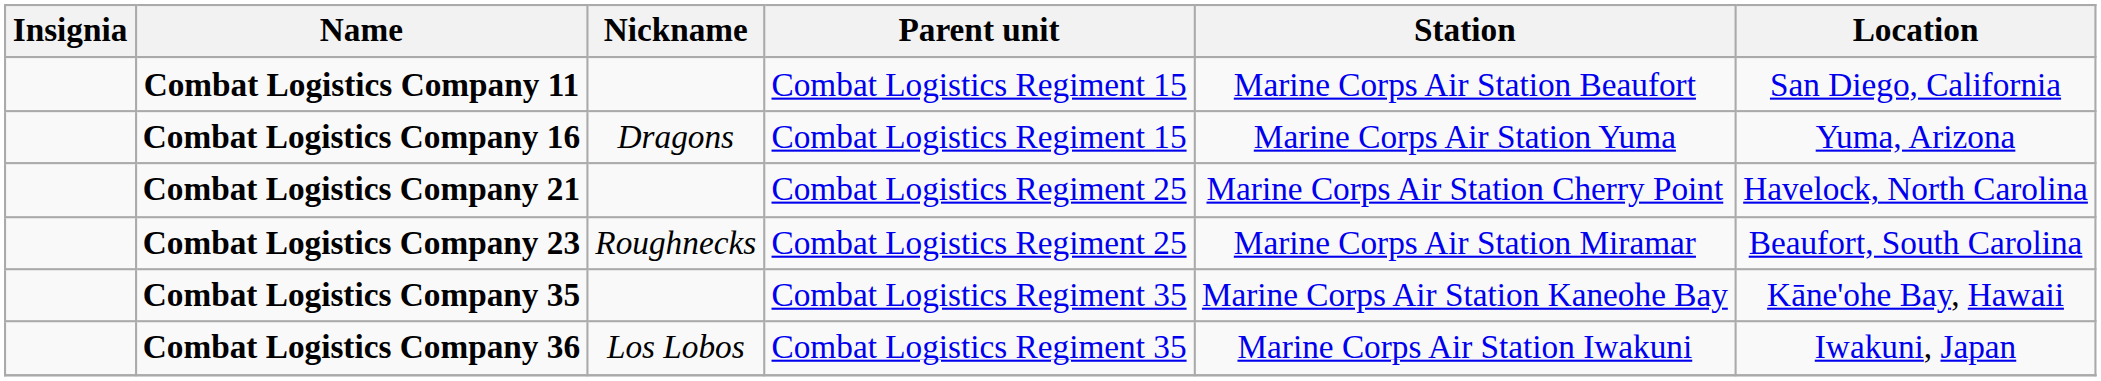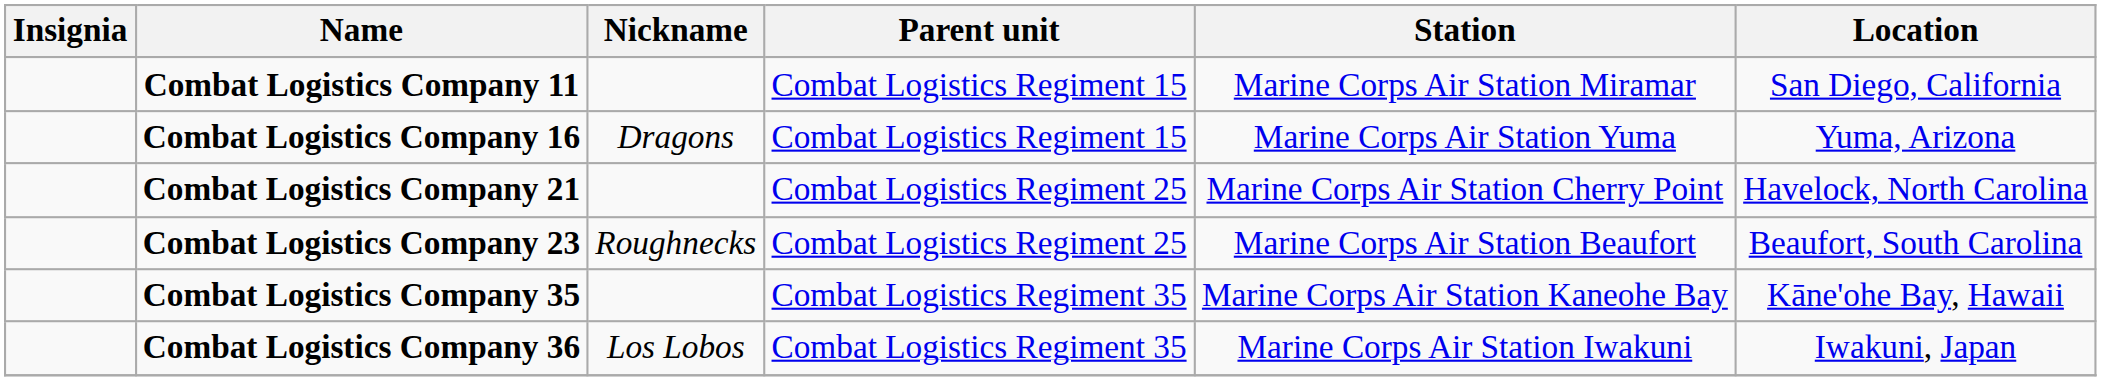 <table class="wikitable sortable" style="text-align:center;">
 <tr>
 <th>Insignia</th>
 <th>Name</th>
 <th>Nickname</th>
 <th>Parent unit</th>
 <th>Station</th>
 <th>Location</th>
 </tr>
 <tr>
 <td></td>
 <td><strong>Combat Logistics Company 11</strong></td>
 <td></td>
 <td><a href='#'>Combat Logistics Regiment 15</a></td>
-<td><a href='#'>Marine Corps Air Station Beaufort</a></td>
+<td><a href='#'>Marine Corps Air Station Miramar</a></td>
 <td><a href='#'>San Diego, California</a></td>
 </tr>
 <tr>
 <td></td>
 <td><strong>Combat Logistics Company 16</strong></td>
 <td><em>Dragons</em></td>
 <td><a href='#'>Combat Logistics Regiment 15</a></td>
 <td><a href='#'>Marine Corps Air Station Yuma</a></td>
 <td><a href='#'>Yuma, Arizona</a></td>
 </tr>
 <tr>
 <td></td>
 <td><strong>Combat Logistics Company 21</strong></td>
 <td></td>
 <td><a href='#'>Combat Logistics Regiment 25</a></td>
 <td><a href='#'>Marine Corps Air Station Cherry Point</a></td>
 <td><a href='#'>Havelock, North Carolina</a></td>
 </tr>
 <tr>
 <td></td>
 <td><strong>Combat Logistics Company 23</strong></td>
 <td><em>Roughnecks</em></td>
 <td><a href='#'>Combat Logistics Regiment 25</a></td>
-<td><a href='#'>Marine Corps Air Station Miramar</a></td>
+<td><a href='#'>Marine Corps Air Station Beaufort</a></td>
 <td><a href='#'>Beaufort, South Carolina</a></td>
 </tr>
 <tr>
 <td></td>
 <td><strong>Combat Logistics Company 35</strong></td>
 <td></td>
 <td><a href='#'>Combat Logistics Regiment 35</a></td>
 <td><a href='#'>Marine Corps Air Station Kaneohe Bay</a></td>
 <td><a href='#'>Kāne'ohe Bay</a>, <a href='#'>Hawaii</a></td>
 </tr>
 <tr>
 <td></td>
 <td><strong>Combat Logistics Company 36</strong></td>
 <td><em>Los Lobos</em></td>
 <td><a href='#'>Combat Logistics Regiment 35</a></td>
 <td><a href='#'>Marine Corps Air Station Iwakuni</a></td>
 <td><a href='#'>Iwakuni</a>, <a href='#'>Japan</a></td>
 </tr>
 <tr>
 </tr>
 </table>
